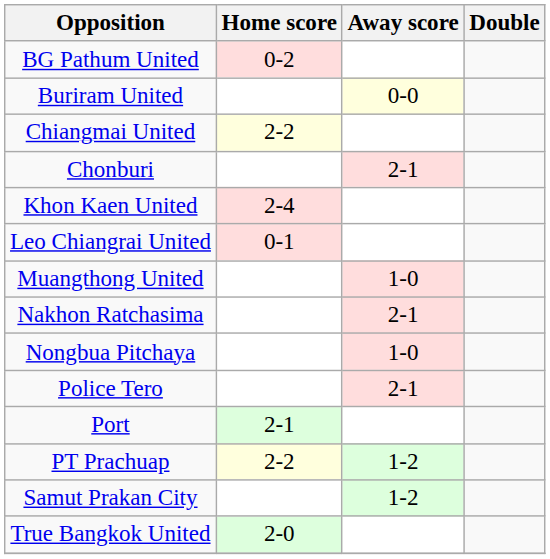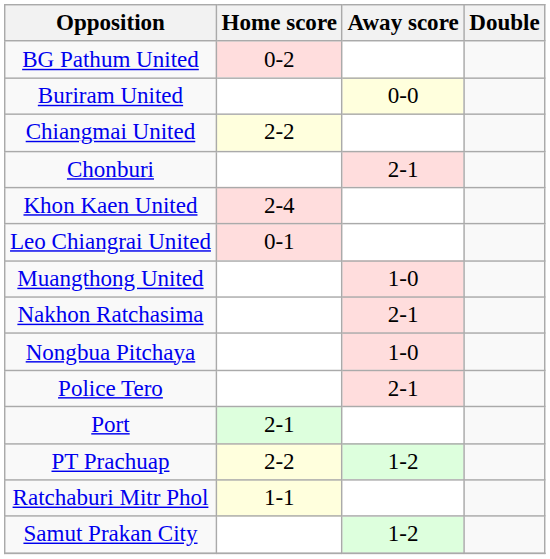 <table class="wikitable" style="text-align: center;">
 <tr>
 <th>Opposition</th>
 <th>Home score</th>
 <th>Away score</th>
 <th>Double</th>
 </tr>
 <tr>
 <td><a href='#'>BG Pathum United</a></td>
 <td style="background:#fdd;">0-2</td>
 <td style="background:#fff;"></td>
 <td></td>
 </tr>
 <tr>
 <td><a href='#'>Buriram United</a></td>
 <td style="background:#fff;"></td>
 <td style="background:#ffd;">0-0</td>
 <td></td>
 </tr>
 <tr>
 <td><a href='#'>Chiangmai United</a></td>
 <td style="background:#ffd;">2-2</td>
 <td style="background:#fff;"></td>
 <td></td>
 </tr>
 <tr>
 <td><a href='#'>Chonburi</a></td>
 <td style="background:#fff;"></td>
 <td style="background:#fdd;">2-1</td>
 <td></td>
 </tr>
 <tr>
 <td><a href='#'>Khon Kaen United</a></td>
 <td style="background:#fdd;">2-4</td>
 <td style="background:#fff;"></td>
 <td></td>
 </tr>
 <tr>
 <td><a href='#'>Leo Chiangrai United</a></td>
 <td style="background:#fdd;">0-1</td>
 <td style="background:#fff;"></td>
 <td></td>
 </tr>
 <tr>
 <td><a href='#'>Muangthong United</a></td>
 <td style="background:#fff;"></td>
 <td style="background:#fdd;">1-0</td>
 <td></td>
 </tr>
 <tr>
 <td><a href='#'>Nakhon Ratchasima</a></td>
 <td style="background:#fff;"></td>
 <td style="background:#fdd;">2-1</td>
 <td></td>
 </tr>
 <tr>
 <td><a href='#'>Nongbua Pitchaya</a></td>
 <td style="background:#fff;"></td>
 <td style="background:#fdd;">1-0</td>
 <td></td>
 </tr>
 <tr>
 <td><a href='#'>Police Tero</a></td>
 <td style="background:#fff;"></td>
 <td style="background:#fdd;">2-1</td>
 <td></td>
 </tr>
 <tr>
 <td><a href='#'>Port</a></td>
 <td style="background:#dfd;">2-1</td>
 <td style="background:#fff;"></td>
 <td></td>
 </tr>
 <tr>
 <td><a href='#'>PT Prachuap</a></td>
 <td style="background:#ffd;">2-2</td>
 <td style="background:#dfd;">1-2</td>
 <td></td>
 </tr>
 <tr>
+<td><a href='#'>Ratchaburi Mitr Phol</a></td>
+<td style="background:#ffd;">1-1</td>
+<td style="background:#fff;"></td>
+<td></td>
+</tr>
+<tr>
 <td><a href='#'>Samut Prakan City</a></td>
 <td style="background:#fff;"></td>
 <td style="background:#dfd;">1-2</td>
 <td></td>
 </tr>
 <tr>
-<td><a href='#'>True Bangkok United</a></td>
-<td style="background:#dfd;">2-0</td>
-<td style="background:#fff;"></td>
-<td></td>
-</tr>
-<tr>
 </tr>
 </table>
